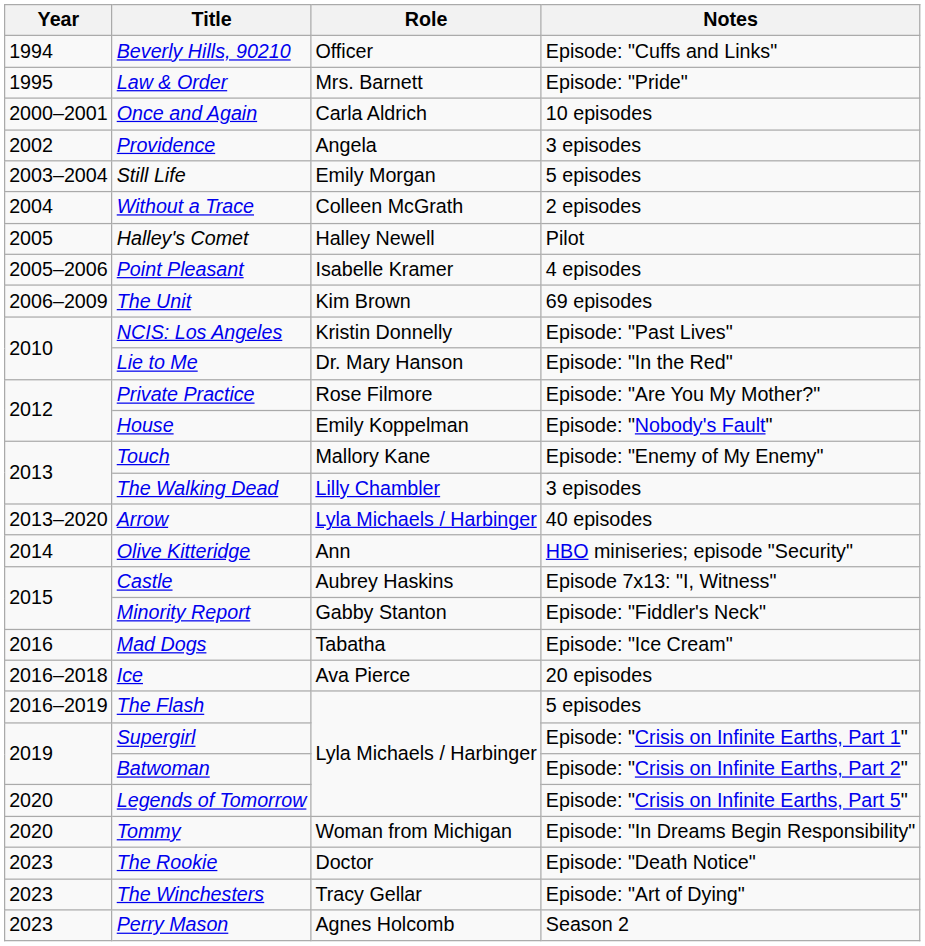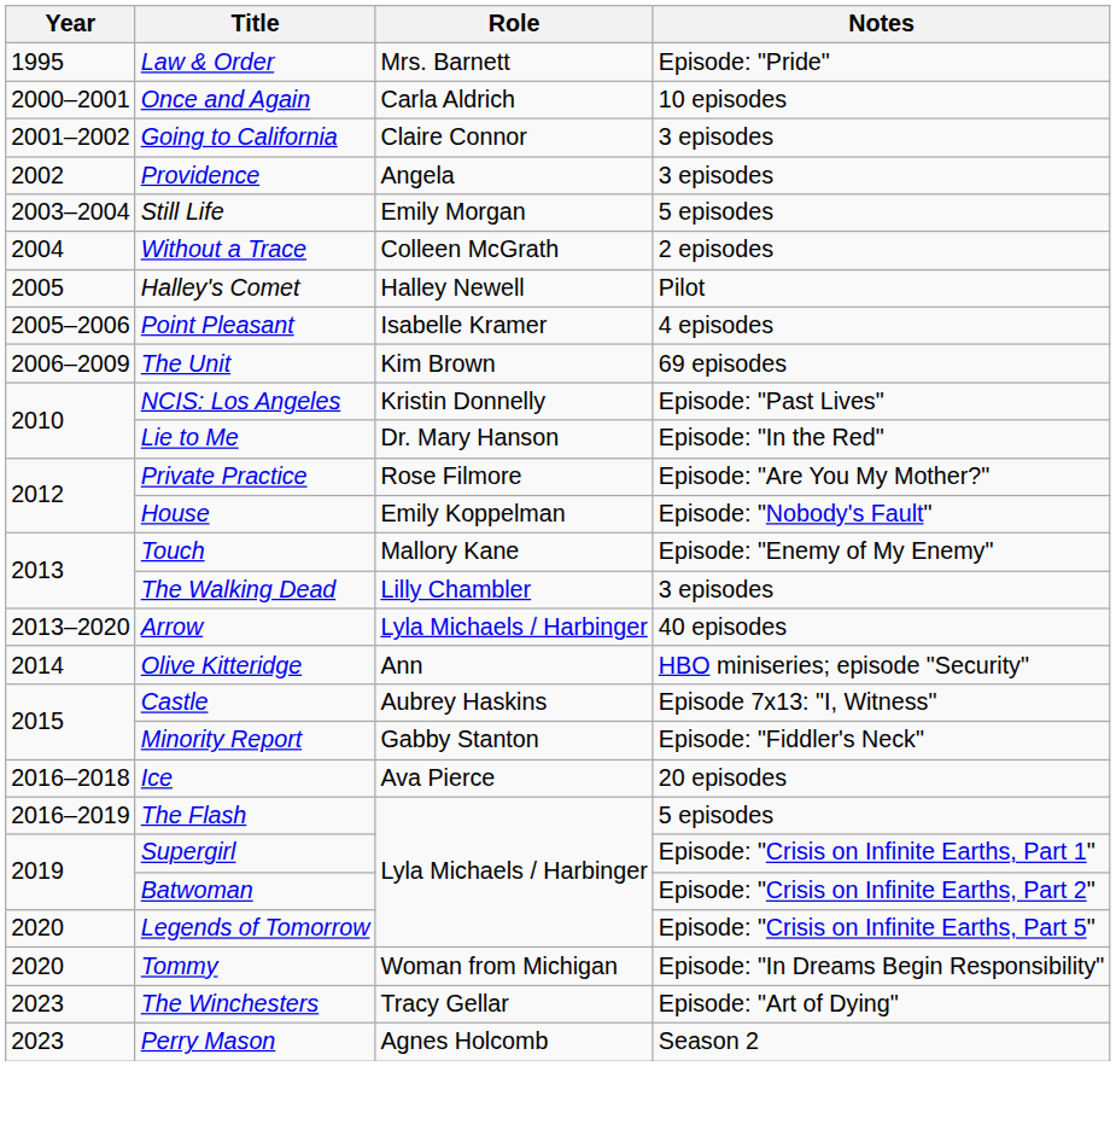 <table class="wikitable sortable">
 <tr>
 <th>Year</th>
 <th>Title</th>
 <th>Role</th>
 <th>Notes</th>
-</tr>
-<tr>
-<td>1994</td>
-<td><em><a href='#'>Beverly Hills, 90210</a></em></td>
-<td>Officer</td>
-<td>Episode: "Cuffs and Links"</td>
 </tr>
 <tr>
 <td>1995</td>
 <td><em><a href='#'>Law & Order</a></em></td>
 <td>Mrs. Barnett</td>
 <td>Episode: "Pride"</td>
 </tr>
 <tr>
 <td>2000–2001</td>
 <td><em><a href='#'>Once and Again</a></em></td>
 <td>Carla Aldrich</td>
 <td>10 episodes</td>
+</tr>
+<tr>
+<td>2001–2002</td>
+<td><em><a href='#'>Going to California</a></em></td>
+<td>Claire Connor</td>
+<td>3 episodes</td>
 </tr>
 <tr>
 <td>2002</td>
 <td><em><a href='#'>Providence</a></em></td>
 <td>Angela</td>
 <td>3 episodes</td>
 </tr>
 <tr>
 <td>2003–2004</td>
 <td><em>Still Life</em></td>
 <td>Emily Morgan</td>
 <td>5 episodes</td>
 </tr>
 <tr>
 <td>2004</td>
 <td><em><a href='#'>Without a Trace</a></em></td>
 <td>Colleen McGrath</td>
 <td>2 episodes</td>
 </tr>
 <tr>
 <td>2005</td>
 <td><em>Halley's Comet</em></td>
 <td>Halley Newell</td>
 <td>Pilot</td>
 </tr>
 <tr>
 <td>2005–2006</td>
 <td><em><a href='#'>Point Pleasant</a></em></td>
 <td>Isabelle Kramer</td>
 <td>4 episodes</td>
 </tr>
 <tr>
 <td>2006–2009</td>
 <td><em><a href='#'>The Unit</a></em></td>
 <td>Kim Brown</td>
 <td>69 episodes</td>
 </tr>
 <tr>
 <td rowspan=2>2010</td>
 <td><em><a href='#'>NCIS: Los Angeles</a></em></td>
 <td>Kristin Donnelly</td>
 <td>Episode: "Past Lives"</td>
 </tr>
 <tr>
 <td><em><a href='#'>Lie to Me</a></em></td>
 <td>Dr. Mary Hanson</td>
 <td>Episode: "In the Red"</td>
 </tr>
 <tr>
 <td rowspan=2>2012</td>
 <td><em><a href='#'>Private Practice</a></em></td>
 <td>Rose Filmore</td>
 <td>Episode: "Are You My Mother?"</td>
 </tr>
 <tr>
 <td><em><a href='#'>House</a></em></td>
 <td>Emily Koppelman</td>
 <td>Episode: "<a href='#'>Nobody's Fault</a>"</td>
 </tr>
 <tr>
 <td rowspan=2>2013</td>
 <td><em><a href='#'>Touch</a></em></td>
 <td>Mallory Kane</td>
 <td>Episode: "Enemy of My Enemy"</td>
 </tr>
 <tr>
 <td><em><a href='#'>The Walking Dead</a></em></td>
 <td><a href='#'>Lilly Chambler</a></td>
 <td>3 episodes</td>
 </tr>
 <tr>
 <td>2013–2020</td>
 <td><em><a href='#'>Arrow</a></em></td>
 <td><a href='#'>Lyla Michaels / Harbinger</a></td>
 <td>40 episodes</td>
 </tr>
 <tr>
 <td>2014</td>
 <td><em><a href='#'>Olive Kitteridge</a></em></td>
 <td>Ann</td>
 <td><a href='#'>HBO</a> miniseries; episode "Security"</td>
 </tr>
 <tr>
 <td rowspan=2>2015</td>
 <td><em><a href='#'>Castle</a></em></td>
 <td>Aubrey Haskins</td>
 <td>Episode 7x13: "I, Witness"</td>
 </tr>
 <tr>
 <td><em><a href='#'>Minority Report</a></em></td>
 <td>Gabby Stanton</td>
 <td>Episode: "Fiddler's Neck"</td>
 </tr>
 <tr>
-<td>2016</td>
-<td><em><a href='#'>Mad Dogs</a></em></td>
-<td>Tabatha</td>
-<td>Episode: "Ice Cream"</td>
-</tr>
-<tr>
 <td>2016–2018</td>
 <td><em><a href='#'>Ice</a></em></td>
 <td>Ava Pierce</td>
 <td>20 episodes</td>
 </tr>
 <tr>
 <td>2016–2019</td>
 <td><em><a href='#'>The Flash</a></em></td>
 <td rowspan=4>Lyla Michaels / Harbinger</td>
 <td>5 episodes</td>
 </tr>
 <tr>
 <td rowspan=2>2019</td>
 <td><em><a href='#'>Supergirl</a></em></td>
 <td>Episode: "<a href='#'>Crisis on Infinite Earths, Part 1</a>" </td>
 </tr>
 <tr>
 <td><em><a href='#'>Batwoman</a></em></td>
 <td>Episode: "<a href='#'>Crisis on Infinite Earths, Part 2</a>"</td>
 </tr>
 <tr>
 <td>2020</td>
 <td><em><a href='#'>Legends of Tomorrow</a></em></td>
 <td>Episode: "<a href='#'>Crisis on Infinite Earths, Part 5</a>"</td>
 </tr>
 <tr>
 <td>2020</td>
 <td><em><a href='#'>Tommy</a></em></td>
 <td>Woman from Michigan</td>
 <td>Episode: "In Dreams Begin Responsibility"</td>
 </tr>
 <tr>
 <td>2023</td>
-<td><a href='#'><em>The Rookie</em></a></td>
-<td>Doctor</td>
-<td>Episode: "Death Notice"</td>
-</tr>
-<tr>
-<td>2023</td>
 <td><em><a href='#'>The Winchesters</a></em></td>
 <td>Tracy Gellar</td>
 <td>Episode: "Art of Dying"</td>
 </tr>
 <tr>
 <td>2023</td>
 <td><em><a href='#'>Perry Mason</a></em></td>
 <td>Agnes Holcomb</td>
 <td>Season 2</td>
 </tr>
 </table>
